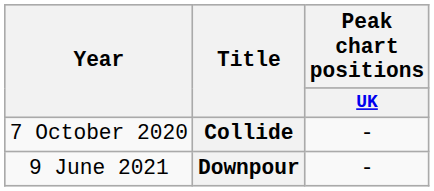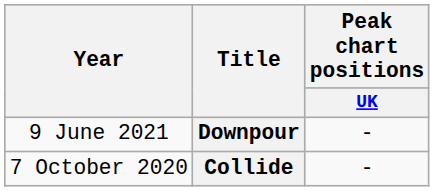 <table class="wikitable plainrowheaders" style="text-align:center;">
 <tr>
 <th scope="col" rowspan="2">Year</th>
 <th scope="col" rowspan="2">Title</th>
 <th scope="col" colspan="1">Peak chart positions</th>
 </tr>
 <tr>
 <th scope="col" style="width:3em;font-size:85%;"><a href='#'>UK</a><br></th>
 </tr>
 <tr>
+<td>9 June 2021</td>
+<th scope="row">Downpour</th>
+<td>-</td>
+</tr>
+<tr>
 <td>7 October 2020</td>
 <th scope="row">Collide</th>
 <td>-</td>
 </tr>
-<tr>
-<td>9 June 2021</td>
-<th scope="row">Downpour</th>
-<td>-</td>
-</tr>
 </table>
